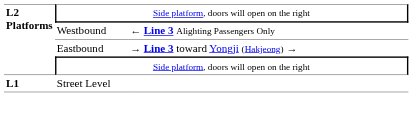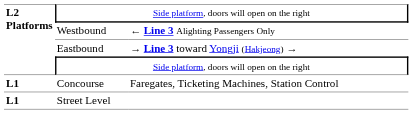 <table table border=0 cellspacing=0 cellpadding=3>
 <tr>
 <td style="border-top:solid 1px gray;border-bottom:solid 1px gray;" rowspan=4 valign=top><strong>L2<br>Platforms</strong></td>
 <td style="border-top:solid 1px gray;border-right:solid 2px black;border-left:solid 2px black;border-bottom:solid 2px black;text-align:center;" colspan=2><small><a href='#'>Side platform</a>, doors will open on the right</small></td>
 </tr>
 <tr>
 <td style="border-bottom:solid 1px gray;">Westbound</td>
 <td style="border-bottom:solid 1px gray;">← <a href='#'><span><span><strong>Line 3</strong></span></span></a> <small>Alighting Passengers Only</small></td>
 </tr>
 <tr>
 <td>Eastbound</td>
 <td><span>→</span> <a href='#'><span><span><strong>Line 3</strong></span></span></a> toward <a href='#'>Yongji</a> <small>(<a href='#'>Hakjeong</a>)</small> →</td>
 </tr>
 <tr>
 <td style="border-top:solid 2px black;border-right:solid 2px black;border-left:solid 2px black;border-bottom:solid 1px gray;text-align:center;" colspan=2><small><a href='#'>Side platform</a>, doors will open on the right</small></td>
 </tr>
 <tr>
 <td style="border-bottom:solid 1px gray;" width=50 valign=top><strong>L1</strong></td>
+<td style="border-bottom:solid 1px gray;" width=100 valign=top>Concourse</td>
+<td style="border-bottom:solid 1px gray;" width=400 valign=top>Faregates, Ticketing Machines, Station Control</td>
+</tr>
+<tr>
+<td style="border-bottom:solid 1px gray;" width=50 valign=top><strong>L1</strong></td>
 <td style="border-bottom:solid 1px gray;" width=100 valign=top>Street Level</td>
 <td style="border-bottom:solid 1px gray;" width=400 valign=top></td>
 </tr>
 </table>
